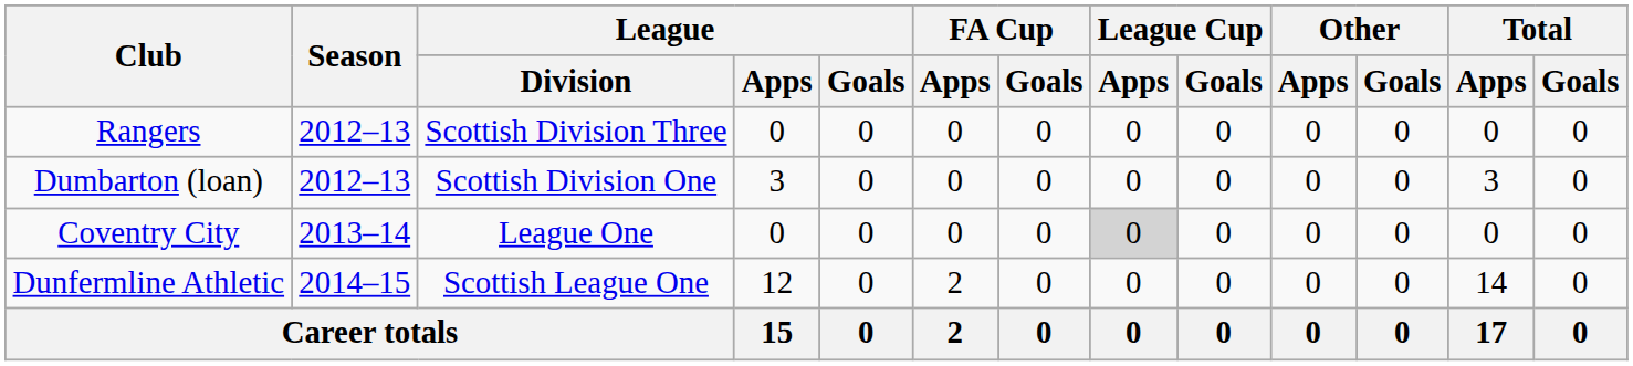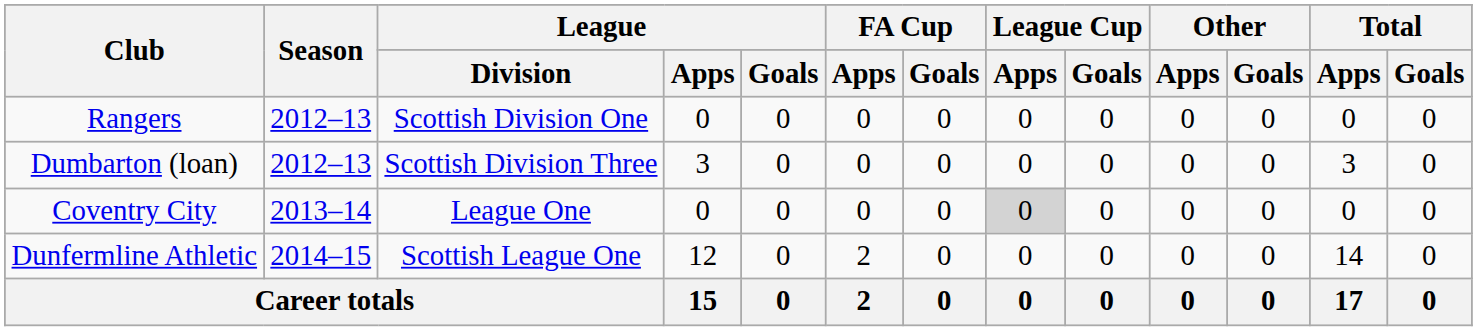 <table class="wikitable" style="text-align: center;">
 <tr>
 <th rowspan="2">Club</th>
 <th rowspan="2">Season</th>
 <th colspan="3">League</th>
 <th colspan="2">FA Cup</th>
 <th colspan="2">League Cup</th>
 <th colspan="2">Other</th>
 <th colspan="2">Total</th>
 </tr>
 <tr>
 <th>Division</th>
 <th>Apps</th>
 <th>Goals</th>
 <th>Apps</th>
 <th>Goals</th>
 <th>Apps</th>
 <th>Goals</th>
 <th>Apps</th>
 <th>Goals</th>
 <th>Apps</th>
 <th>Goals</th>
 </tr>
 <tr>
 <td><a href='#'>Rangers</a></td>
 <td><a href='#'>2012–13</a></td>
-<td><a href='#'>Scottish Division Three</a></td>
+<td><a href='#'>Scottish Division One</a></td>
 <td>0</td>
 <td>0</td>
 <td>0</td>
 <td>0</td>
 <td>0</td>
 <td>0</td>
 <td>0</td>
 <td>0</td>
 <td>0</td>
 <td>0</td>
 </tr>
 <tr>
 <td><a href='#'>Dumbarton</a> (loan)</td>
 <td><a href='#'>2012–13</a></td>
-<td><a href='#'>Scottish Division One</a></td>
+<td><a href='#'>Scottish Division Three</a></td>
 <td>3</td>
 <td>0</td>
 <td>0</td>
 <td>0</td>
 <td>0</td>
 <td>0</td>
 <td>0</td>
 <td>0</td>
 <td>3</td>
 <td>0</td>
 </tr>
 <tr>
 <td><a href='#'>Coventry City</a></td>
 <td><a href='#'>2013–14</a></td>
 <td><a href='#'>League One</a></td>
 <td>0</td>
 <td>0</td>
 <td>0</td>
 <td>0</td>
 <td style="background: lightgrey;">0</td>
 <td>0</td>
 <td>0</td>
 <td>0</td>
 <td>0</td>
 <td>0</td>
 </tr>
 <tr>
 <td><a href='#'>Dunfermline Athletic</a></td>
 <td><a href='#'>2014–15</a></td>
 <td><a href='#'>Scottish League One</a></td>
 <td>12</td>
 <td>0</td>
 <td>2</td>
 <td>0</td>
 <td>0</td>
 <td>0</td>
 <td>0</td>
 <td>0</td>
 <td>14</td>
 <td>0</td>
 </tr>
 <tr>
 <th colspan="3">Career totals</th>
 <th>15</th>
 <th>0</th>
 <th>2</th>
 <th>0</th>
 <th>0</th>
 <th>0</th>
 <th>0</th>
 <th>0</th>
 <th>17</th>
 <th>0</th>
 </tr>
 </table>
